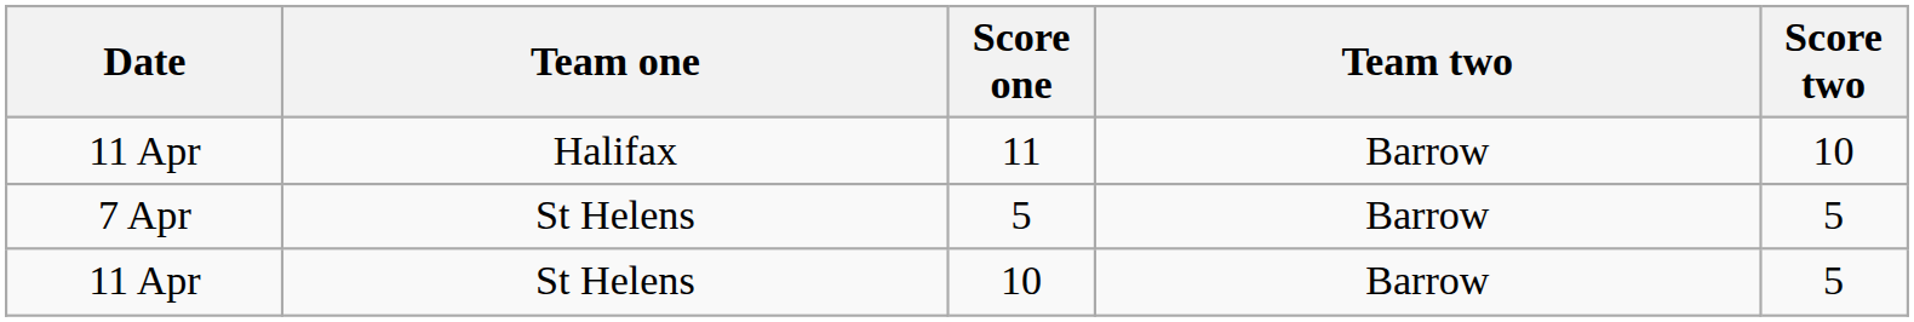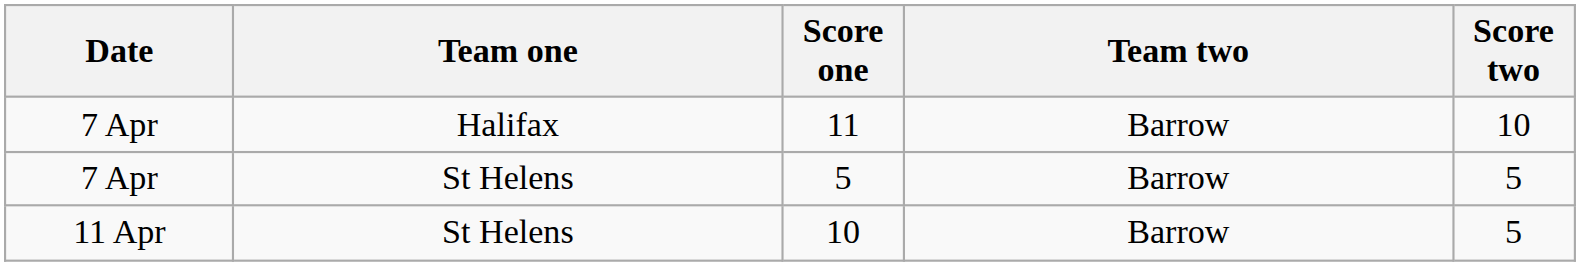 <table class="wikitable" style="text-align: center">
 <tr>
 <th width=100>Date</th>
 <th width=250>Team one</th>
 <th width=50>Score one</th>
 <th width=250>Team two</th>
 <th width=50>Score two</th>
 </tr>
 <tr>
-<td>11 Apr</td>
+<td>7 Apr</td>
 <td>Halifax</td>
 <td>11</td>
 <td>Barrow</td>
 <td>10</td>
 </tr>
 <tr>
 <td>7 Apr</td>
 <td>St Helens</td>
 <td>5</td>
 <td>Barrow</td>
 <td>5</td>
 </tr>
 <tr>
 <td>11 Apr</td>
 <td>St Helens</td>
 <td>10</td>
 <td>Barrow</td>
 <td>5</td>
 </tr>
 </table>
